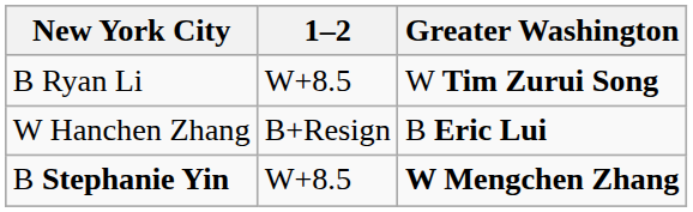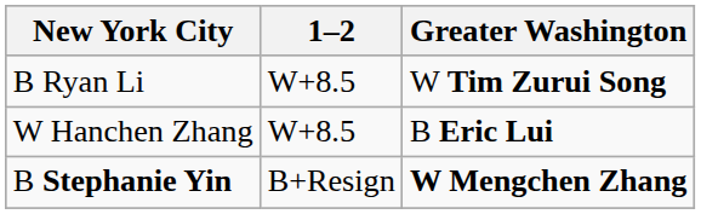 <table class="wikitable">
 <tr>
 <th>New York City</th>
 <th>1–2</th>
 <th>Greater Washington</th>
 </tr>
 <tr>
 <td>B Ryan Li</td>
 <td>W+8.5</td>
 <td>W <strong>Tim Zurui Song</strong></td>
 </tr>
 <tr>
 <td>W Hanchen Zhang</td>
-<td>B+Resign</td>
+<td>W+8.5</td>
 <td>B <strong>Eric Lui</strong></td>
 </tr>
 <tr>
 <td>B <strong>Stephanie Yin</strong></td>
-<td>W+8.5</td>
+<td>B+Resign</td>
 <td><strong>W Mengchen Zhang</strong></td>
 </tr>
 </table>
